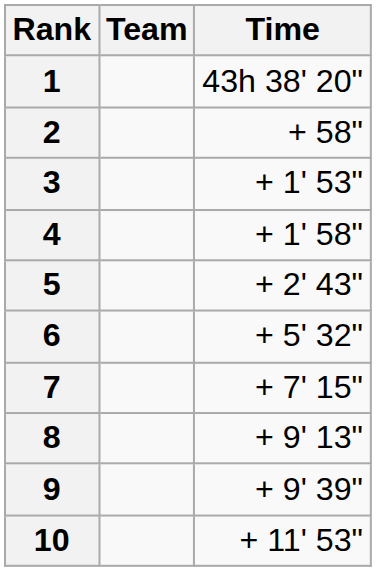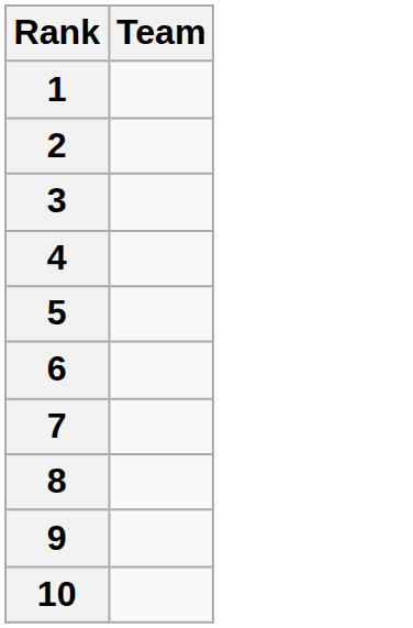 <table class="wikitable">
 <tr>
 <th scope="col">Rank</th>
 <th scope="col">Team</th>
-<th scope="col">Time</th>
 </tr>
 <tr>
 <th scope="row">1</th>
 <td> </td>
-<td style="text-align:right;">43h 38' 20"</td>
 </tr>
 <tr>
 <th scope="row">2</th>
 <td> </td>
-<td style="text-align:right;">+ 58"</td>
 </tr>
 <tr>
 <th scope="row">3</th>
 <td> </td>
-<td style="text-align:right;">+ 1' 53"</td>
 </tr>
 <tr>
 <th scope="row">4</th>
 <td> </td>
-<td style="text-align:right;">+ 1' 58"</td>
 </tr>
 <tr>
 <th scope="row">5</th>
 <td> </td>
-<td style="text-align:right;">+ 2' 43"</td>
 </tr>
 <tr>
 <th scope="row">6</th>
 <td> </td>
-<td style="text-align:right;">+ 5' 32"</td>
 </tr>
 <tr>
 <th scope="row">7</th>
 <td> </td>
-<td style="text-align:right;">+ 7' 15"</td>
 </tr>
 <tr>
 <th scope="row">8</th>
 <td> </td>
-<td style="text-align:right;">+ 9' 13"</td>
 </tr>
 <tr>
 <th scope="row">9</th>
 <td> </td>
-<td style="text-align:right;">+ 9' 39"</td>
 </tr>
 <tr>
 <th scope="row">10</th>
 <td> </td>
-<td style="text-align:right;">+ 11' 53"</td>
 </tr>
 </table>
